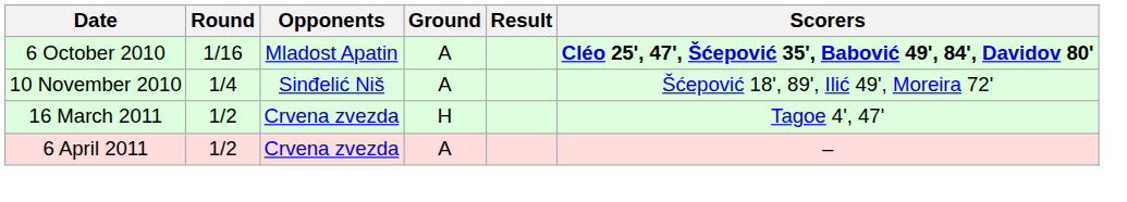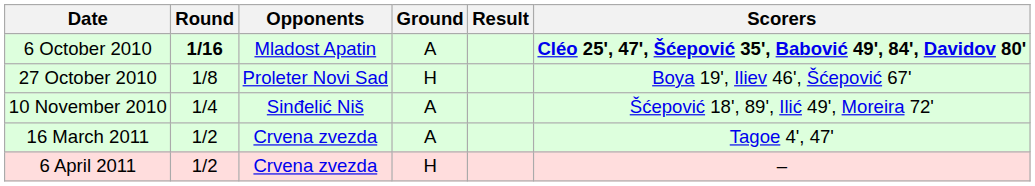 <table class="wikitable" style="text-align:center">
 <tr>
 <th>Date</th>
 <th>Round</th>
 <th>Opponents</th>
 <th>Ground</th>
 <th>Result</th>
 <th>Scorers</th>
 </tr>
 <tr style="background:#dfd;">
 <td>6 October 2010</td>
-<td>1/16</td>
+<td><strong>1/16</strong></td>
 <td><a href='#'>Mladost Apatin</a></td>
 <td>A</td>
 <td></td>
 <td><strong><a href='#'>Cléo</a> 25', 47', <a href='#'>Šćepović</a> 35', <a href='#'>Babović</a> 49', 84', <a href='#'>Davidov</a> 80'</strong></td>
+</tr>
+<tr style="background:#dfd;">
+<td>27 October 2010</td>
+<td>1/8</td>
+<td><a href='#'>Proleter Novi Sad</a></td>
+<td>H</td>
+<td></td>
+<td><a href='#'>Boya</a> 19', <a href='#'>Iliev</a> 46', <a href='#'>Šćepović</a> 67'</td>
 </tr>
 <tr style="background:#dfd;">
 <td>10 November 2010</td>
 <td>1/4</td>
 <td><a href='#'>Sinđelić Niš</a></td>
 <td>A</td>
 <td></td>
 <td><a href='#'>Šćepović</a> 18', 89', <a href='#'>Ilić</a> 49', <a href='#'>Moreira</a> 72'</td>
 </tr>
 <tr style="background:#dfd;">
 <td>16 March 2011</td>
 <td>1/2</td>
 <td><a href='#'>Crvena zvezda</a></td>
-<td>H</td>
+<td>A</td>
 <td></td>
 <td><a href='#'>Tagoe</a> 4', 47'</td>
 </tr>
 <tr style="background:#fdd;">
 <td>6 April 2011</td>
 <td>1/2</td>
 <td><a href='#'>Crvena zvezda</a></td>
-<td>A</td>
+<td>H</td>
 <td></td>
 <td>–</td>
 </tr>
 </table>
